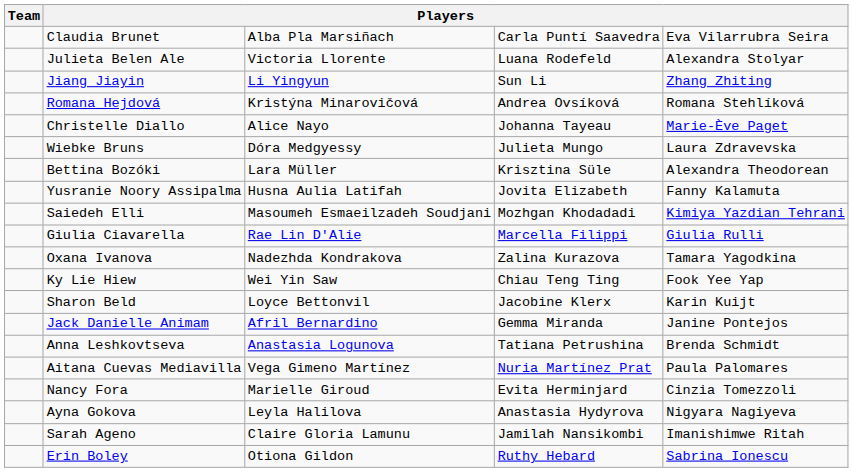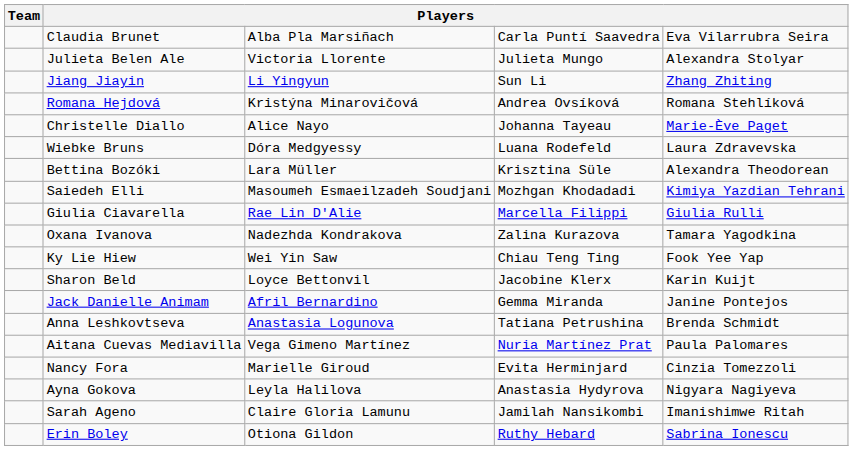 <table class="wikitable sortable">
 <tr>
 <th>Team</th>
 <th colspan="4">Players</th>
 </tr>
 <tr>
 <td></td>
 <td>Claudia Brunet</td>
 <td>Alba Pla Marsiñach</td>
 <td>Carla Puntí Saavedra</td>
 <td>Eva Vilarrubra Seira</td>
 </tr>
 <tr>
 <td></td>
 <td>Julieta Belen Ale</td>
 <td>Victoria Llorente</td>
-<td>Luana Rodefeld</td>
+<td>Julieta Mungo</td>
 <td>Alexandra Stolyar</td>
 </tr>
 <tr>
 <td></td>
 <td><a href='#'>Jiang Jiayin</a></td>
 <td><a href='#'>Li Yingyun</a></td>
 <td>Sun Li</td>
 <td><a href='#'>Zhang Zhiting</a></td>
 </tr>
 <tr>
 <td></td>
 <td><a href='#'>Romana Hejdová</a></td>
 <td>Kristýna Minarovičová</td>
 <td>Andrea Ovsíková</td>
 <td>Romana Stehlíková</td>
 </tr>
 <tr>
 <td></td>
 <td>Christelle Diallo</td>
 <td>Alice Nayo</td>
 <td>Johanna Tayeau</td>
 <td><a href='#'>Marie-Ève Paget</a></td>
 </tr>
 <tr>
 <td></td>
 <td>Wiebke Bruns</td>
 <td>Dóra Medgyessy</td>
-<td>Julieta Mungo</td>
+<td>Luana Rodefeld</td>
 <td>Laura Zdravevska</td>
 </tr>
 <tr>
 <td></td>
 <td>Bettina Bozóki</td>
 <td>Lara Müller</td>
 <td>Krisztina Süle</td>
 <td>Alexandra Theodorean</td>
-</tr>
-<tr>
-<td></td>
-<td>Yusranie Noory Assipalma</td>
-<td>Husna Aulia Latifah</td>
-<td>Jovita Elizabeth</td>
-<td>Fanny Kalamuta</td>
 </tr>
 <tr>
 <td></td>
 <td>Saiedeh Elli</td>
 <td>Masoumeh Esmaeilzadeh Soudjani</td>
 <td>Mozhgan Khodadadi</td>
 <td><a href='#'>Kimiya Yazdian Tehrani</a></td>
 </tr>
 <tr>
 <td></td>
 <td>Giulia Ciavarella</td>
 <td><a href='#'>Rae Lin D'Alie</a></td>
 <td><a href='#'>Marcella Filippi</a></td>
 <td><a href='#'>Giulia Rulli</a></td>
 </tr>
 <tr>
 <td></td>
 <td>Oxana Ivanova</td>
 <td>Nadezhda Kondrakova</td>
 <td>Zalina Kurazova</td>
 <td>Tamara Yagodkina</td>
 </tr>
 <tr>
 <td></td>
 <td>Ky Lie Hiew</td>
 <td>Wei Yin Saw</td>
 <td>Chiau Teng Ting</td>
 <td>Fook Yee Yap</td>
 </tr>
 <tr>
 <td></td>
 <td>Sharon Beld</td>
 <td>Loyce Bettonvil</td>
 <td>Jacobine Klerx</td>
 <td>Karin Kuijt</td>
 </tr>
 <tr>
 <td></td>
 <td><a href='#'>Jack Danielle Animam</a></td>
 <td><a href='#'>Afril Bernardino</a></td>
 <td>Gemma Miranda</td>
 <td>Janine Pontejos</td>
 </tr>
 <tr>
 <td></td>
 <td>Anna Leshkovtseva</td>
 <td><a href='#'>Anastasia Logunova</a></td>
 <td>Tatiana Petrushina</td>
 <td>Brenda Schmidt</td>
 </tr>
 <tr>
 <td></td>
 <td>Aitana Cuevas Mediavilla</td>
 <td>Vega Gimeno Martínez</td>
 <td><a href='#'>Nuria Martínez Prat</a></td>
 <td>Paula Palomares</td>
 </tr>
 <tr>
 <td></td>
 <td>Nancy Fora</td>
 <td>Marielle Giroud</td>
 <td>Evita Herminjard</td>
 <td>Cinzia Tomezzoli</td>
 </tr>
 <tr>
 <td></td>
 <td>Ayna Gokova</td>
 <td>Leyla Halilova</td>
 <td>Anastasia Hydyrova</td>
 <td>Nigyara Nagiyeva</td>
 </tr>
 <tr>
 <td></td>
 <td>Sarah Ageno</td>
 <td>Claire Gloria Lamunu</td>
 <td>Jamilah Nansikombi</td>
 <td>Imanishimwe Ritah</td>
 </tr>
 <tr>
 <td></td>
 <td><a href='#'>Erin Boley</a></td>
 <td>Otiona Gildon</td>
 <td><a href='#'>Ruthy Hebard</a></td>
 <td><a href='#'>Sabrina Ionescu</a></td>
 </tr>
 </table>
